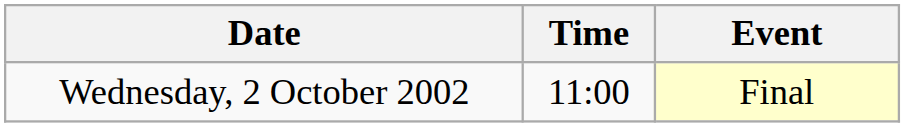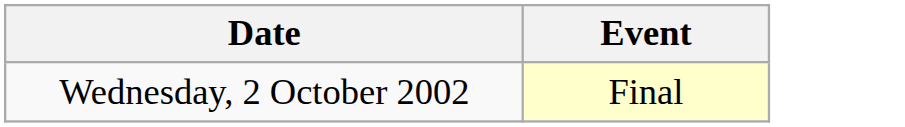 <table class = "wikitable" style="text-align:center;">
 <tr>
 <th width=220>Date</th>
-<th width=50>Time</th>
 <th width=100>Event</th>
 </tr>
 <tr>
 <td>Wednesday, 2 October 2002</td>
-<td>11:00</td>
 <td bgcolor=ffffcc>Final</td>
 </tr>
 </table>
